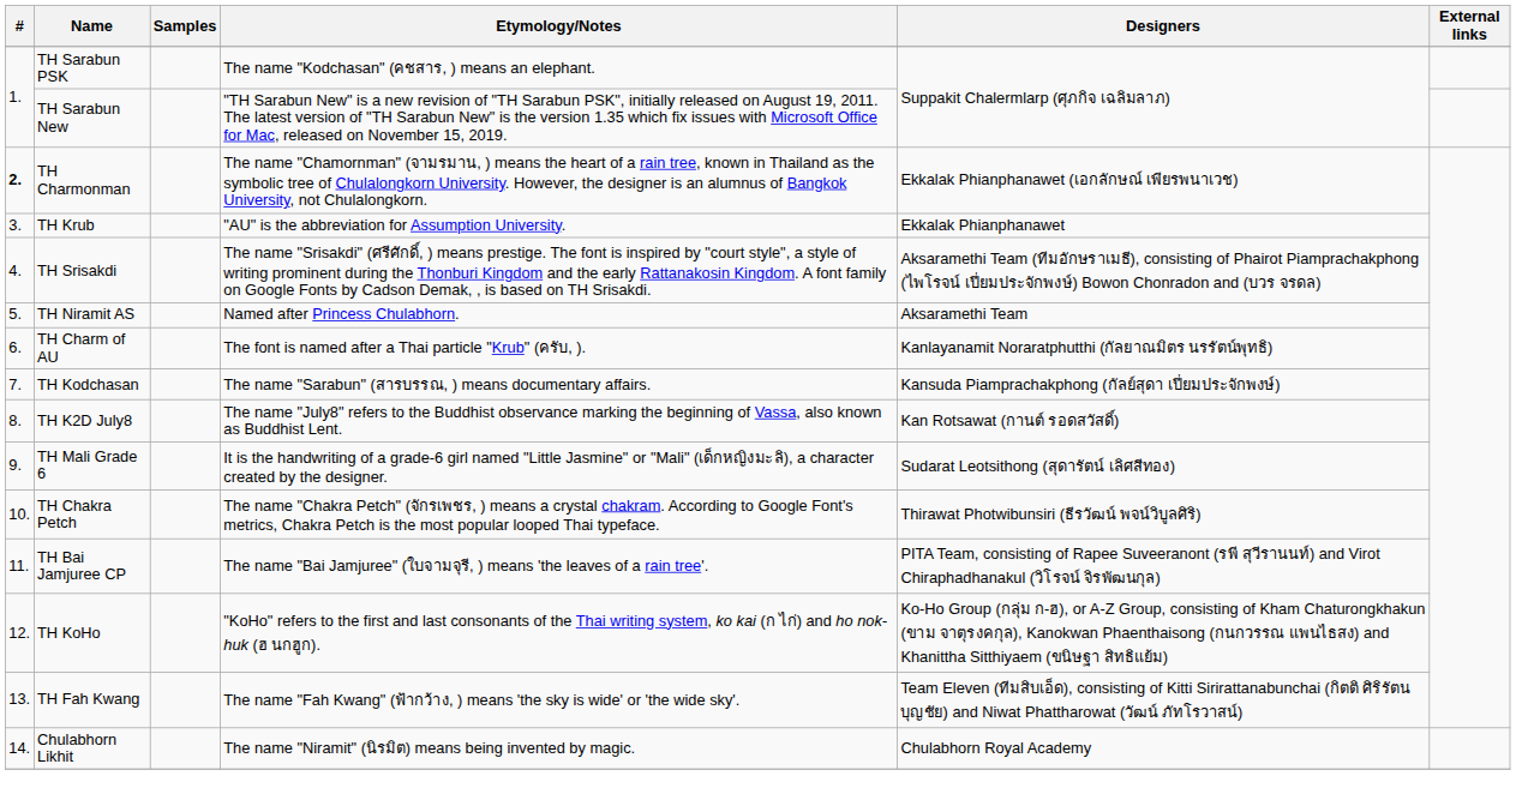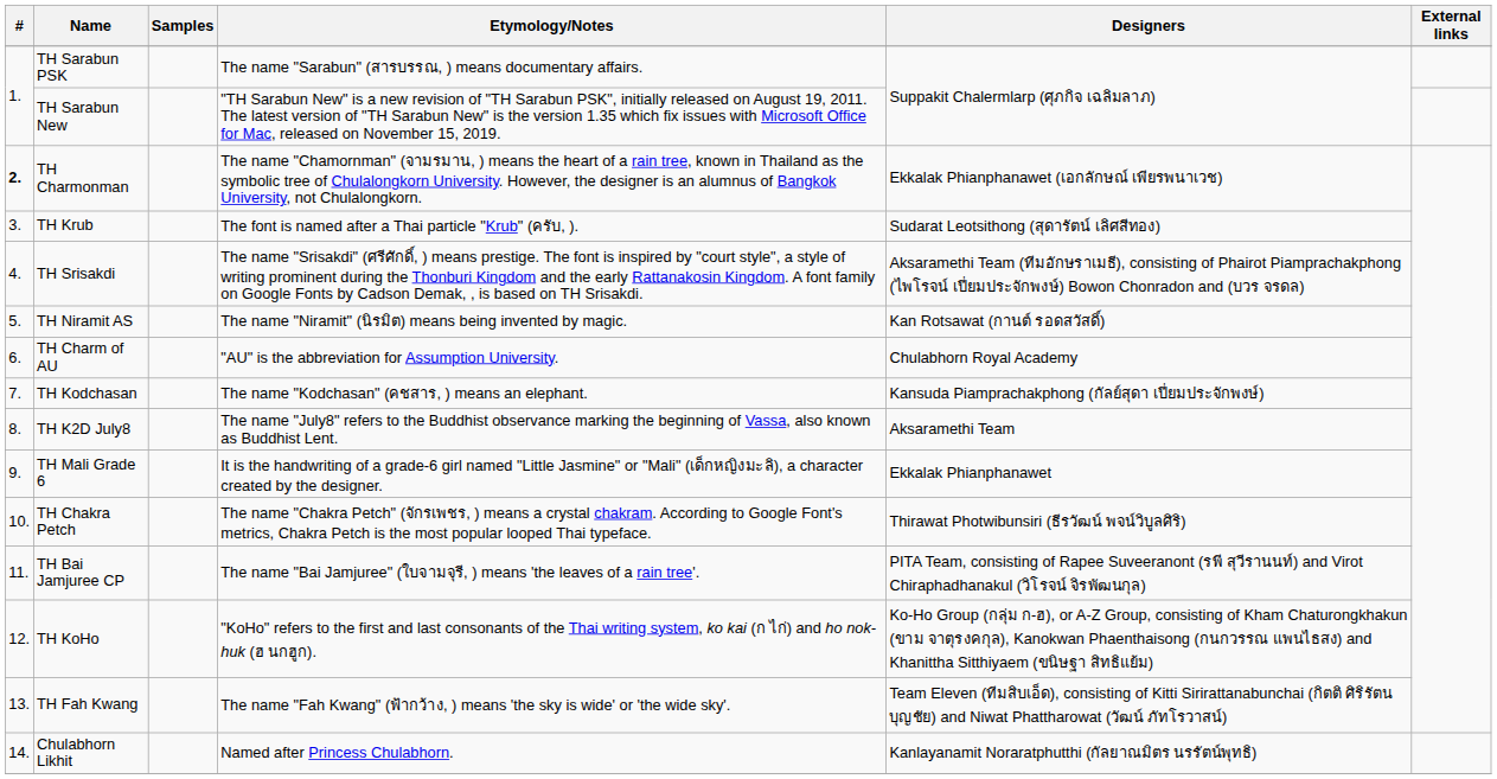 <table class="wikitable">
 <tr>
 <th>#</th>
 <th>Name</th>
 <th>Samples</th>
 <th>Etymology/Notes</th>
 <th>Designers</th>
 <th>External links</th>
 </tr>
 <tr bgcolor="#ebf5ff">
 </tr>
 <tr>
 <td rowspan="2">1.</td>
 <td>TH Sarabun PSK</td>
 <td></td>
-<td>The name "Kodchasan" (คชสาร, ) means an elephant.</td>
+<td>The name "Sarabun" (สารบรรณ, ) means documentary affairs.</td>
 <td rowspan="2">Suppakit Chalermlarp (ศุภกิจ เฉลิมลาภ)</td>
 <td></td>
 </tr>
 <tr>
 <td>TH Sarabun New</td>
 <td></td>
 <td>"TH Sarabun New" is a new revision of "TH Sarabun PSK", initially released on August 19, 2011. The latest version of "TH Sarabun New" is the version 1.35 which fix issues with <a href='#'>Microsoft Office for Mac</a>, released on November 15, 2019.</td>
 <td></td>
 </tr>
 <tr>
 <td><strong>2.</strong></td>
 <td>TH Charmonman</td>
 <td></td>
 <td>The name "Chamornman" (จามรมาน, ) means the heart of a <a href='#'>rain tree</a>, known in Thailand as the symbolic tree of <a href='#'>Chulalongkorn University</a>. However, the designer is an alumnus of <a href='#'>Bangkok University</a>, not Chulalongkorn.</td>
 <td>Ekkalak Phianphanawet (เอกลักษณ์ เพียรพนาเวช)</td>
 <td rowspan="12"></td>
 </tr>
 <tr>
 <td>3.</td>
 <td>TH Krub</td>
 <td></td>
-<td>"AU" is the abbreviation for <a href='#'>Assumption University</a>.</td>
-<td>Ekkalak Phianphanawet</td>
+<td>The font is named after a Thai particle "<a href='#'>Krub</a>" (ครับ, ).</td>
+<td>Sudarat Leotsithong (สุดารัตน์ เลิศสีทอง)</td>
 </tr>
 <tr>
 <td>4.</td>
 <td>TH Srisakdi</td>
 <td></td>
 <td>The name "Srisakdi" (ศรีศักดิ์, ) means prestige. The font is inspired by "court style", a style of writing prominent during the <a href='#'>Thonburi Kingdom</a> and the early <a href='#'>Rattanakosin Kingdom</a>. A font family on Google Fonts by Cadson Demak, , is based on TH Srisakdi.</td>
 <td>Aksaramethi Team (ทีมอักษราเมธี), consisting of Phairot Piamprachakphong (ไพโรจน์ เปี่ยมประจักพงษ์) Bowon Chonradon and (บวร จรดล)</td>
 </tr>
 <tr>
 <td>5.</td>
 <td>TH Niramit AS</td>
 <td></td>
-<td>Named after <a href='#'>Princess Chulabhorn</a>.</td>
-<td>Aksaramethi Team</td>
+<td>The name "Niramit" (นิรมิต) means being invented by magic.</td>
+<td>Kan Rotsawat (กานต์ รอดสวัสดิ์)</td>
 </tr>
 <tr>
 <td>6.</td>
 <td>TH Charm of AU</td>
 <td></td>
-<td>The font is named after a Thai particle "<a href='#'>Krub</a>" (ครับ, ).</td>
-<td>Kanlayanamit Noraratphutthi (กัลยาณมิตร นรรัตน์พุทธิ)</td>
+<td>"AU" is the abbreviation for <a href='#'>Assumption University</a>.</td>
+<td>Chulabhorn Royal Academy</td>
 </tr>
 <tr>
 <td>7.</td>
 <td>TH Kodchasan</td>
 <td></td>
-<td>The name "Sarabun" (สารบรรณ, ) means documentary affairs.</td>
+<td>The name "Kodchasan" (คชสาร, ) means an elephant.</td>
 <td>Kansuda Piamprachakphong (กัลย์สุดา เปี่ยมประจักพงษ์)</td>
 </tr>
 <tr>
 <td>8.</td>
 <td>TH K2D July8</td>
 <td></td>
 <td>The name "July8" refers to the Buddhist observance marking the beginning of <a href='#'>Vassa</a>, also known as Buddhist Lent.</td>
-<td>Kan Rotsawat (กานต์ รอดสวัสดิ์)</td>
+<td>Aksaramethi Team</td>
 </tr>
 <tr>
 <td>9.</td>
 <td>TH Mali Grade 6</td>
 <td></td>
 <td>It is the handwriting of a grade-6 girl named "Little Jasmine" or "Mali" (เด็กหญิงมะลิ), a character created by the designer.</td>
-<td>Sudarat Leotsithong (สุดารัตน์ เลิศสีทอง)</td>
+<td>Ekkalak Phianphanawet</td>
 </tr>
 <tr>
 <td>10.</td>
 <td>TH Chakra Petch</td>
 <td></td>
 <td>The name "Chakra Petch" (จักรเพชร, ) means a crystal <a href='#'>chakram</a>. According to Google Font's metrics, Chakra Petch is the most popular looped Thai typeface.</td>
 <td>Thirawat Photwibunsiri (ธีรวัฒน์ พจน์วิบูลศิริ)</td>
 </tr>
 <tr>
 <td>11.</td>
 <td>TH Bai Jamjuree CP</td>
 <td></td>
 <td>The name "Bai Jamjuree" (ใบจามจุรี, ) means 'the leaves of a <a href='#'>rain tree</a>'.</td>
 <td>PITA Team, consisting of Rapee Suveeranont (รพี สุวีรานนท์) and Virot Chiraphadhanakul (วิโรจน์ จิรพัฒนกุล)</td>
 </tr>
 <tr>
 <td>12.</td>
 <td>TH KoHo</td>
 <td></td>
 <td>"KoHo" refers to the first and last consonants of the <a href='#'>Thai writing system</a>, <em>ko kai</em> (ก ไก่) and <em>ho nok-huk</em> (ฮ นกฮูก).</td>
 <td>Ko-Ho Group (กลุ่ม ก-ฮ), or A-Z Group, consisting of Kham Chaturongkhakun (ขาม จาตุรงคกุล), Kanokwan Phaenthaisong (กนกวรรณ แพนไธสง) and Khanittha Sitthiyaem (ขนิษฐา สิทธิแย้ม)</td>
 </tr>
 <tr>
 <td>13.</td>
 <td>TH Fah Kwang</td>
 <td></td>
 <td>The name "Fah Kwang" (ฟ้ากว้าง, ) means 'the sky is wide' or 'the wide sky'.</td>
 <td>Team Eleven (ทีมสิบเอ็ด), consisting of Kitti Sirirattanabunchai (กิตติ ศิริรัตนบุญชัย) and Niwat Phattharowat (วัฒน์ ภัทโรวาสน์)</td>
 </tr>
 <tr>
 <td>14.</td>
 <td>Chulabhorn Likhit</td>
 <td></td>
-<td>The name "Niramit" (นิรมิต) means being invented by magic.</td>
-<td>Chulabhorn Royal Academy</td>
+<td>Named after <a href='#'>Princess Chulabhorn</a>.</td>
+<td>Kanlayanamit Noraratphutthi (กัลยาณมิตร นรรัตน์พุทธิ)</td>
 <td> </td>
 </tr>
 <tr>
 </tr>
 </table>
